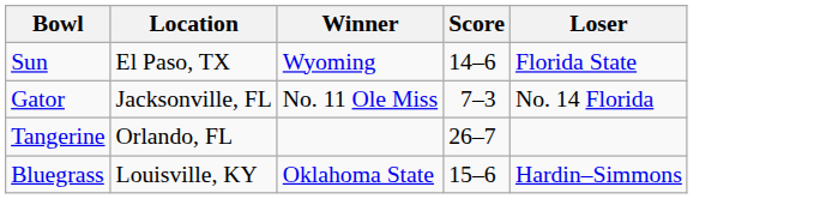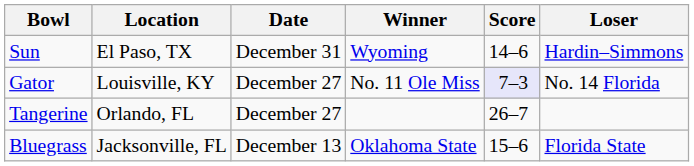 <table class="wikitable">
 <tr>
 <th>Bowl</th>
 <th>Location</th>
+<th>Date</th>
 <th>Winner</th>
 <th>Score</th>
 <th>Loser</th>
 </tr>
 <tr>
 <td><a href='#'>Sun</a></td>
 <td>El Paso, TX</td>
+<td>December 31</td>
 <td><a href='#'>Wyoming</a></td>
 <td>14–6</td>
-<td><a href='#'>Florida State</a></td>
+<td><a href='#'>Hardin–Simmons</a></td>
 </tr>
 <tr>
 <td><a href='#'>Gator</a></td>
-<td>Jacksonville, FL</td>
+<td>Louisville, KY</td>
+<td>December 27</td>
 <td>No. 11 <a href='#'>Ole Miss</a></td>
-<td>  7–3</td>
+<td style="background: lavender;">  7–3</td>
 <td>No. 14 <a href='#'>Florida</a></td>
 </tr>
 <tr>
 <td><a href='#'>Tangerine</a></td>
 <td>Orlando, FL</td>
+<td>December 27</td>
 <td></td>
 <td>26–7</td>
 <td></td>
 </tr>
 <tr>
 <td><a href='#'>Bluegrass</a></td>
-<td>Louisville, KY</td>
+<td>Jacksonville, FL</td>
+<td>December 13</td>
 <td><a href='#'>Oklahoma State</a></td>
 <td>15–6</td>
-<td><a href='#'>Hardin–Simmons</a></td>
+<td><a href='#'>Florida State</a></td>
 </tr>
 </table>
